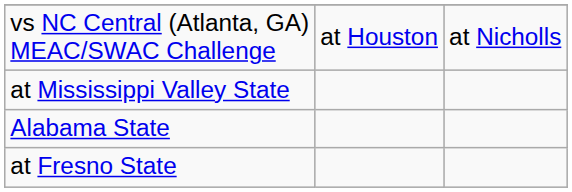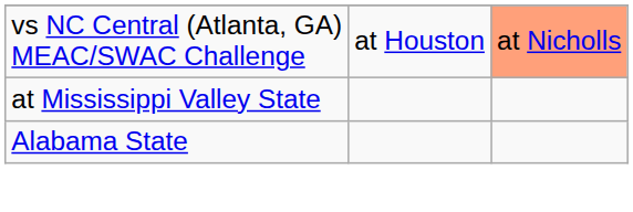 <table class="wikitable">
 <tr>
 </tr>
 <tr>
 <td>vs <a href='#'>NC Central</a> (Atlanta, GA)<br><a href='#'>MEAC/SWAC Challenge</a></td>
 <td>at <a href='#'>Houston</a></td>
-<td>at <a href='#'>Nicholls</a></td>
+<td style="background: lightsalmon;">at <a href='#'>Nicholls</a></td>
 </tr>
 <tr>
 <td>at <a href='#'>Mississippi Valley State</a></td>
 <td></td>
 <td></td>
 </tr>
 <tr>
 <td><a href='#'>Alabama State</a></td>
 <td></td>
 <td></td>
 </tr>
-<tr>
-<td>at <a href='#'>Fresno State</a></td>
-<td></td>
-<td></td>
-</tr>
 </table>
